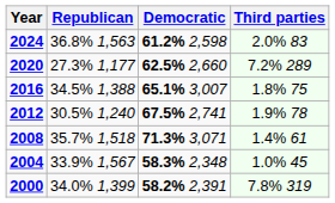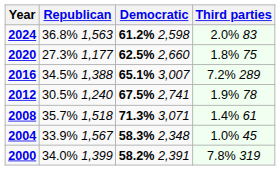 <table class="wikitable" style="float:right; margin: 1em 1em 1em 0; font-size: 95%;">
 <tr>
 <th>Year</th>
 <th><a href='#'>Republican</a></th>
 <th><a href='#'>Democratic</a></th>
 <th><a href='#'>Third parties</a></th>
 </tr>
 <tr>
 <td style="text-align:center;" ><strong><a href='#'>2024</a></strong></td>
 <td style="text-align:center;" >36.8% <em>1,563</em></td>
 <td style="text-align:center;" ><strong>61.2%</strong> <em>2,598</em></td>
 <td style="text-align:center; background:honeyDew;">2.0% <em>83</em></td>
 </tr>
 <tr>
 <td style="text-align:center;" ><strong><a href='#'>2020</a></strong></td>
 <td style="text-align:center;" >27.3% <em>1,177</em></td>
 <td style="text-align:center;" ><strong>62.5%</strong> <em>2,660</em></td>
-<td style="text-align:center; background:honeyDew;">7.2% <em>289</em></td>
+<td style="text-align:center; background:honeyDew;">1.8% <em>75</em></td>
 </tr>
 <tr>
 <td style="text-align:center;" ><strong><a href='#'>2016</a></strong></td>
 <td style="text-align:center;" >34.5% <em>1,388</em></td>
 <td style="text-align:center;" ><strong>65.1%</strong> <em>3,007</em></td>
-<td style="text-align:center; background:honeyDew;">1.8% <em>75</em></td>
+<td style="text-align:center; background:honeyDew;">7.2% <em>289</em></td>
 </tr>
 <tr>
 <td style="text-align:center;" ><strong><a href='#'>2012</a></strong></td>
 <td style="text-align:center;" >30.5% <em>1,240</em></td>
 <td style="text-align:center;" ><strong>67.5%</strong> <em>2,741</em></td>
 <td style="text-align:center; background:honeyDew;">1.9% <em>78</em></td>
 </tr>
 <tr>
 <td style="text-align:center;" ><strong><a href='#'>2008</a></strong></td>
 <td style="text-align:center;" >35.7% <em>1,518</em></td>
 <td style="text-align:center;" ><strong>71.3%</strong> <em>3,071</em></td>
 <td style="text-align:center; background:honeyDew;">1.4% <em>61</em></td>
 </tr>
 <tr>
 <td style="text-align:center;" ><strong><a href='#'>2004</a></strong></td>
 <td style="text-align:center;" >33.9% <em>1,567</em></td>
 <td style="text-align:center;" ><strong>58.3%</strong> <em>2,348</em></td>
 <td style="text-align:center; background:honeyDew;">1.0% <em>45</em></td>
 </tr>
 <tr>
 <td style="text-align:center;" ><strong><a href='#'>2000</a></strong></td>
 <td style="text-align:center;" >34.0% <em>1,399</em></td>
 <td style="text-align:center;" ><strong>58.2%</strong> <em>2,391</em></td>
 <td style="text-align:center; background:honeyDew;">7.8% <em>319</em></td>
 </tr>
 </table>
